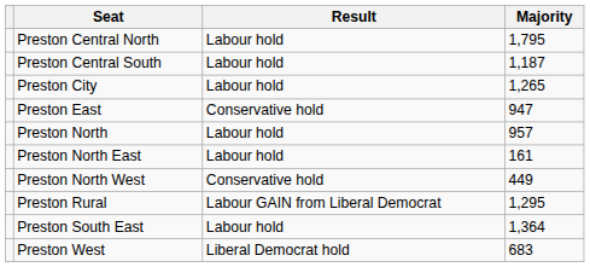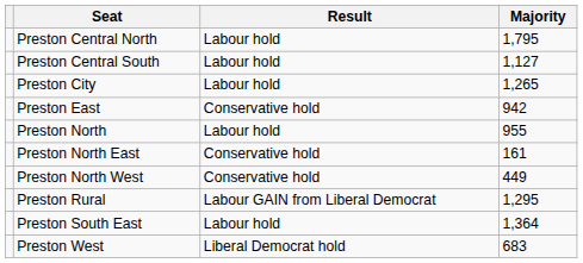 <table class="wikitable" style="right; width:50%">
 <tr>
 <th></th>
 <th>Seat</th>
 <th>Result</th>
 <th>Majority</th>
 </tr>
 <tr>
 <td></td>
 <td>Preston Central North</td>
 <td>Labour hold</td>
 <td>1,795</td>
 </tr>
 <tr>
 <td></td>
 <td>Preston Central South</td>
 <td>Labour hold</td>
-<td>1,187</td>
+<td>1,127</td>
 </tr>
 <tr>
 <td></td>
 <td>Preston City</td>
 <td>Labour hold</td>
 <td>1,265</td>
 </tr>
 <tr>
 <td></td>
 <td>Preston East</td>
 <td>Conservative hold</td>
-<td>947</td>
+<td>942</td>
 </tr>
 <tr>
 <td></td>
 <td>Preston North</td>
 <td>Labour hold</td>
-<td>957</td>
+<td>955</td>
 </tr>
 <tr>
 <td></td>
 <td>Preston North East</td>
-<td>Labour hold</td>
+<td>Conservative hold</td>
 <td>161</td>
 </tr>
 <tr>
 <td></td>
 <td>Preston North West</td>
 <td>Conservative hold</td>
 <td>449</td>
 </tr>
 <tr>
 <td></td>
 <td>Preston Rural</td>
 <td>Labour GAIN from Liberal Democrat</td>
 <td>1,295</td>
 </tr>
 <tr>
 <td></td>
 <td>Preston South East</td>
 <td>Labour hold</td>
 <td>1,364</td>
 </tr>
 <tr>
 <td></td>
 <td>Preston West</td>
 <td>Liberal Democrat hold</td>
 <td>683</td>
 </tr>
 </table>
